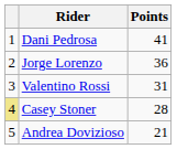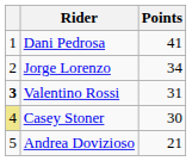 <table class="wikitable" style="font-size: 95%;">
 <tr>
 <th></th>
 <th>Rider</th>
 <th>Points</th>
 </tr>
 <tr>
 <td align=center>1</td>
 <td> <a href='#'>Dani Pedrosa</a></td>
 <td align=right>41</td>
 </tr>
 <tr>
 <td align=center>2</td>
 <td> <a href='#'>Jorge Lorenzo</a></td>
-<td align=right>36</td>
+<td align=right>34</td>
 </tr>
 <tr>
-<td align=center>3</td>
+<td align=center><strong>3</strong></td>
 <td> <a href='#'>Valentino Rossi</a></td>
 <td align=right>31</td>
 </tr>
 <tr>
 <td align=center style="background: khaki;">4</td>
 <td> <a href='#'>Casey Stoner</a></td>
-<td align=right>28</td>
+<td align=right>30</td>
 </tr>
 <tr>
 <td align=center>5</td>
 <td> <a href='#'>Andrea Dovizioso</a></td>
 <td align=right>21</td>
 </tr>
 </table>
